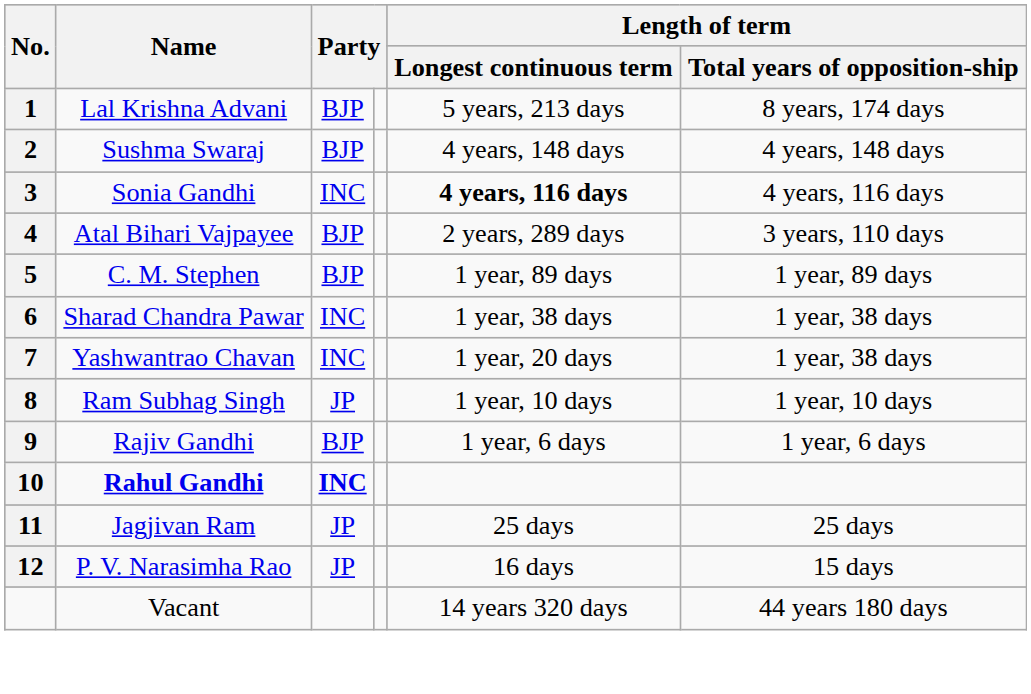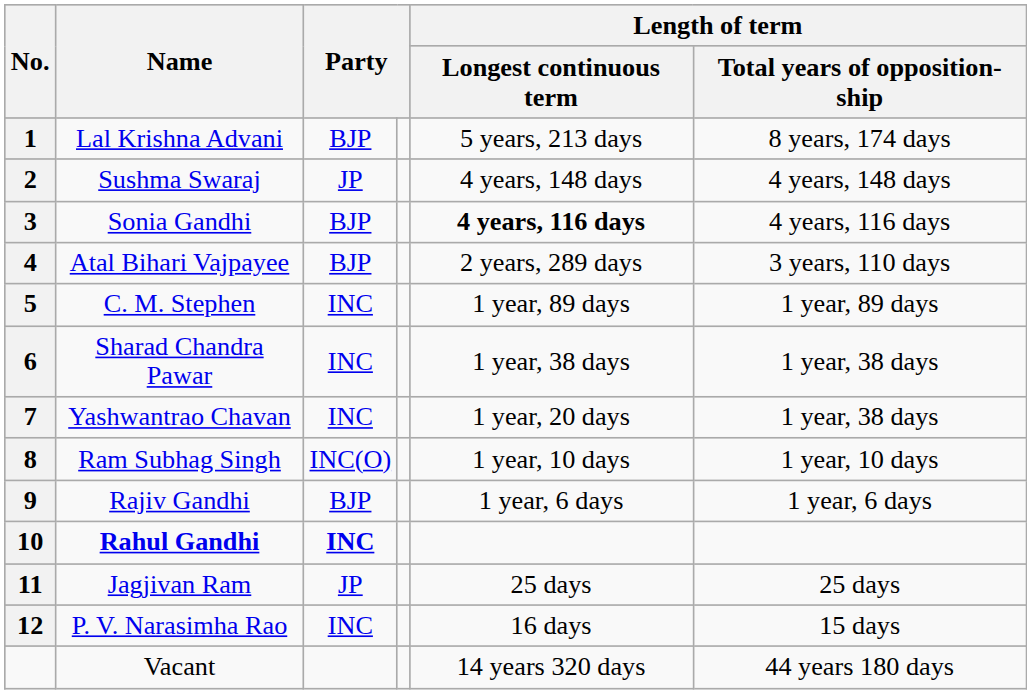 <table class="wikitable sortable" style="width:100%; text-align:center">
 <tr>
 <th rowspan=2>No.</th>
 <th rowspan=2>Name</th>
 <th rowspan=2 colspan=2>Party</th>
 <th colspan=2>Length of term</th>
 </tr>
 <tr>
 <th>Longest continuous term</th>
 <th>Total years of opposition-ship</th>
 </tr>
 <tr>
 <th>1</th>
 <td><a href='#'>Lal Krishna Advani</a></td>
 <td><a href='#'>BJP</a></td>
 <td></td>
 <td>5 years, 213 days</td>
 <td>8 years, 174 days</td>
 </tr>
 <tr>
 <th>2</th>
 <td><a href='#'>Sushma Swaraj</a></td>
-<td><a href='#'>BJP</a></td>
+<td><a href='#'>JP</a></td>
 <td></td>
 <td>4 years, 148 days</td>
 <td>4 years, 148 days</td>
 </tr>
 <tr>
 <th>3</th>
 <td><a href='#'>Sonia Gandhi</a></td>
-<td><a href='#'>INC</a></td>
+<td><a href='#'>BJP</a></td>
 <td></td>
 <td><strong>4 years, 116 days</strong></td>
 <td>4 years, 116 days</td>
 </tr>
 <tr>
 <th>4</th>
 <td><a href='#'>Atal Bihari Vajpayee</a></td>
 <td><a href='#'>BJP</a></td>
 <td></td>
 <td>2 years, 289 days</td>
 <td>3 years, 110 days</td>
 </tr>
 <tr>
 <th>5</th>
 <td><a href='#'>C. M. Stephen</a></td>
-<td><a href='#'>BJP</a></td>
+<td><a href='#'>INC</a></td>
 <td></td>
 <td>1 year, 89 days</td>
 <td>1 year, 89 days</td>
 </tr>
 <tr>
 <th>6</th>
 <td><a href='#'>Sharad Chandra Pawar</a></td>
 <td><a href='#'>INC</a></td>
 <td></td>
 <td>1 year, 38 days</td>
 <td>1 year, 38 days</td>
 </tr>
 <tr>
 <th>7</th>
 <td><a href='#'>Yashwantrao Chavan</a></td>
 <td><a href='#'>INC</a></td>
 <td></td>
 <td>1 year, 20 days</td>
 <td>1 year, 38 days</td>
 </tr>
 <tr>
 <th>8</th>
 <td><a href='#'>Ram Subhag Singh</a></td>
-<td><a href='#'>JP</a></td>
+<td><a href='#'>INC(O)</a></td>
 <td></td>
 <td>1 year, 10 days</td>
 <td>1 year, 10 days</td>
 </tr>
 <tr>
 <th>9</th>
 <td><a href='#'>Rajiv Gandhi</a></td>
 <td><a href='#'>BJP</a></td>
 <td></td>
 <td>1 year, 6 days</td>
 <td>1 year, 6 days</td>
 </tr>
 <tr>
 <th>10</th>
 <td><strong><a href='#'>Rahul Gandhi</a></strong></td>
 <td><strong><a href='#'>INC</a></strong></td>
 <td></td>
 <td><strong></strong></td>
 <td><strong></strong></td>
 </tr>
 <tr>
 <th>11</th>
 <td><a href='#'>Jagjivan Ram</a></td>
 <td><a href='#'>JP</a></td>
 <td></td>
 <td>25 days</td>
 <td>25 days</td>
 </tr>
 <tr>
 <th>12</th>
 <td><a href='#'>P. V. Narasimha Rao</a></td>
-<td><a href='#'>JP</a></td>
+<td><a href='#'>INC</a></td>
 <td></td>
 <td>16 days</td>
 <td>15 days</td>
 </tr>
 <tr>
 <td></td>
 <td>Vacant</td>
 <td></td>
 <td></td>
 <td>14 years 320 days</td>
 <td>44 years 180 days</td>
 </tr>
 </table>
